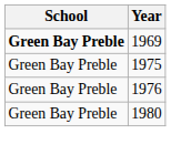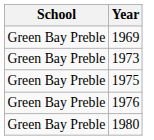 <table class="wikitable">
 <tr>
 <th>School</th>
 <th>Year</th>
 </tr>
 <tr>
-<td><strong>Green Bay Preble</strong></td>
+<td>Green Bay Preble</td>
 <td>1969</td>
+</tr>
+<tr>
+<td>Green Bay Preble</td>
+<td>1973</td>
 </tr>
 <tr>
 <td>Green Bay Preble</td>
 <td>1975</td>
 </tr>
 <tr>
 <td>Green Bay Preble</td>
 <td>1976</td>
 </tr>
 <tr>
 <td>Green Bay Preble</td>
 <td>1980</td>
 </tr>
 </table>
